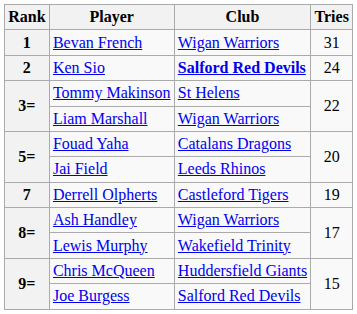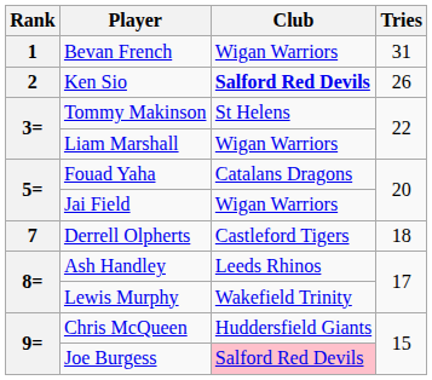 <table class="wikitable" style="text-align:center">
 <tr>
 <th>Rank</th>
 <th>Player</th>
 <th>Club</th>
 <th>Tries</th>
 </tr>
 <tr>
 <th>1</th>
 <td align="left"> <a href='#'>Bevan French</a></td>
 <td align="left"> <a href='#'>Wigan Warriors</a></td>
 <td>31</td>
 </tr>
 <tr>
 <th>2</th>
 <td align="left"> <a href='#'>Ken Sio</a></td>
 <td align="left"><strong> <a href='#'>Salford Red Devils</a></strong></td>
-<td>24</td>
+<td>26</td>
 </tr>
 <tr>
 <th Rowspan=2>3=</th>
 <td align="left"> <a href='#'>Tommy Makinson</a></td>
 <td align="left"> <a href='#'>St Helens</a></td>
 <td Rowspan=2>22</td>
 </tr>
 <tr>
 <td align="left"> <a href='#'>Liam Marshall</a></td>
 <td align="left"> <a href='#'>Wigan Warriors</a></td>
 </tr>
 <tr>
 <th Rowspan=2>5=</th>
 <td align="left"> <a href='#'>Fouad Yaha</a></td>
 <td align="left"> <a href='#'>Catalans Dragons</a></td>
 <td Rowspan=2>20</td>
 </tr>
 <tr>
 <td align="left"> <a href='#'>Jai Field</a></td>
-<td align="left"> <a href='#'>Leeds Rhinos</a></td>
+<td align="left"> <a href='#'>Wigan Warriors</a></td>
 </tr>
 <tr>
 <th>7</th>
 <td align="left"> <a href='#'>Derrell Olpherts</a></td>
 <td align="left"> <a href='#'>Castleford Tigers</a></td>
-<td>19</td>
+<td>18</td>
 </tr>
 <tr>
 <th Rowspan=2>8=</th>
 <td align="left"> <a href='#'>Ash Handley</a></td>
-<td align="left"> <a href='#'>Wigan Warriors</a></td>
+<td align="left"> <a href='#'>Leeds Rhinos</a></td>
 <td Rowspan=2>17</td>
 </tr>
 <tr>
 <td align="left"> <a href='#'>Lewis Murphy</a></td>
 <td align="left"> <a href='#'>Wakefield Trinity</a></td>
 </tr>
 <tr>
 <th rowspan=2>9=</th>
 <td align="left"> <a href='#'>Chris McQueen</a></td>
 <td align="left"> <a href='#'>Huddersfield Giants</a></td>
 <td Rowspan=2>15</td>
 </tr>
 <tr>
 <td align="left"> <a href='#'>Joe Burgess</a></td>
-<td align="left"> <a href='#'>Salford Red Devils</a></td>
+<td align="left" style="background: pink;"> <a href='#'>Salford Red Devils</a></td>
 </tr>
 <tr>
 </tr>
 </table>
